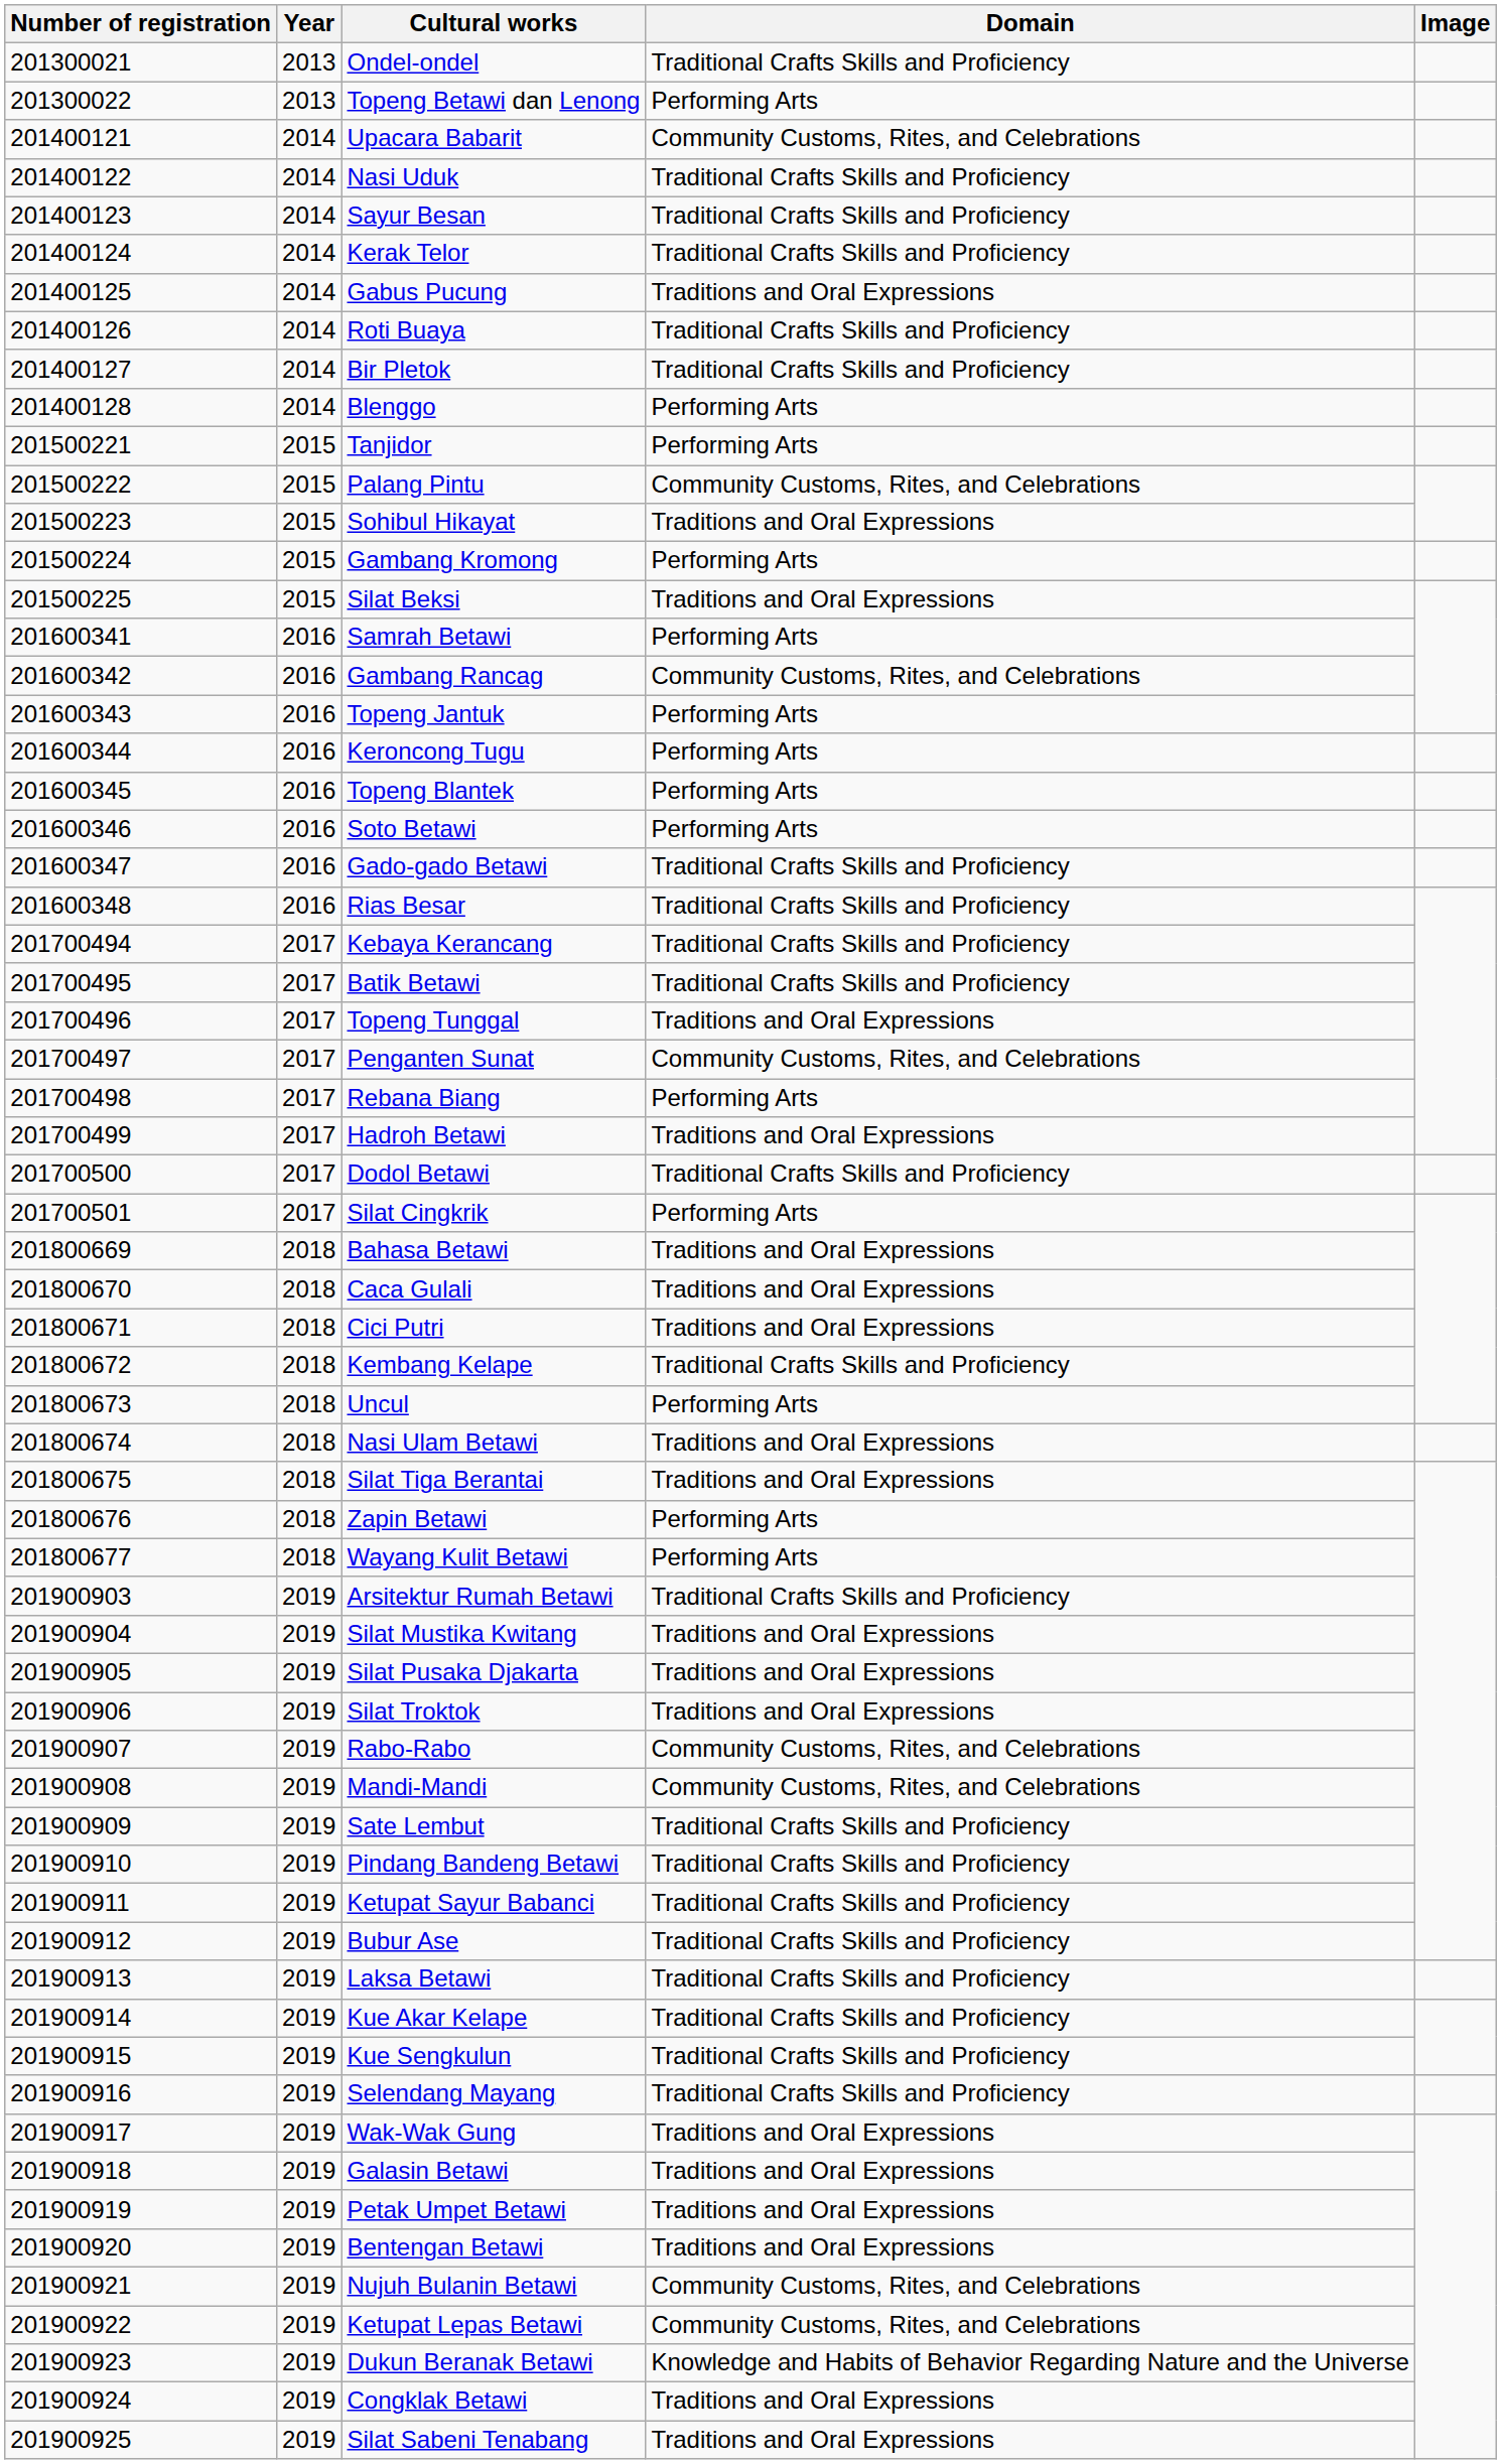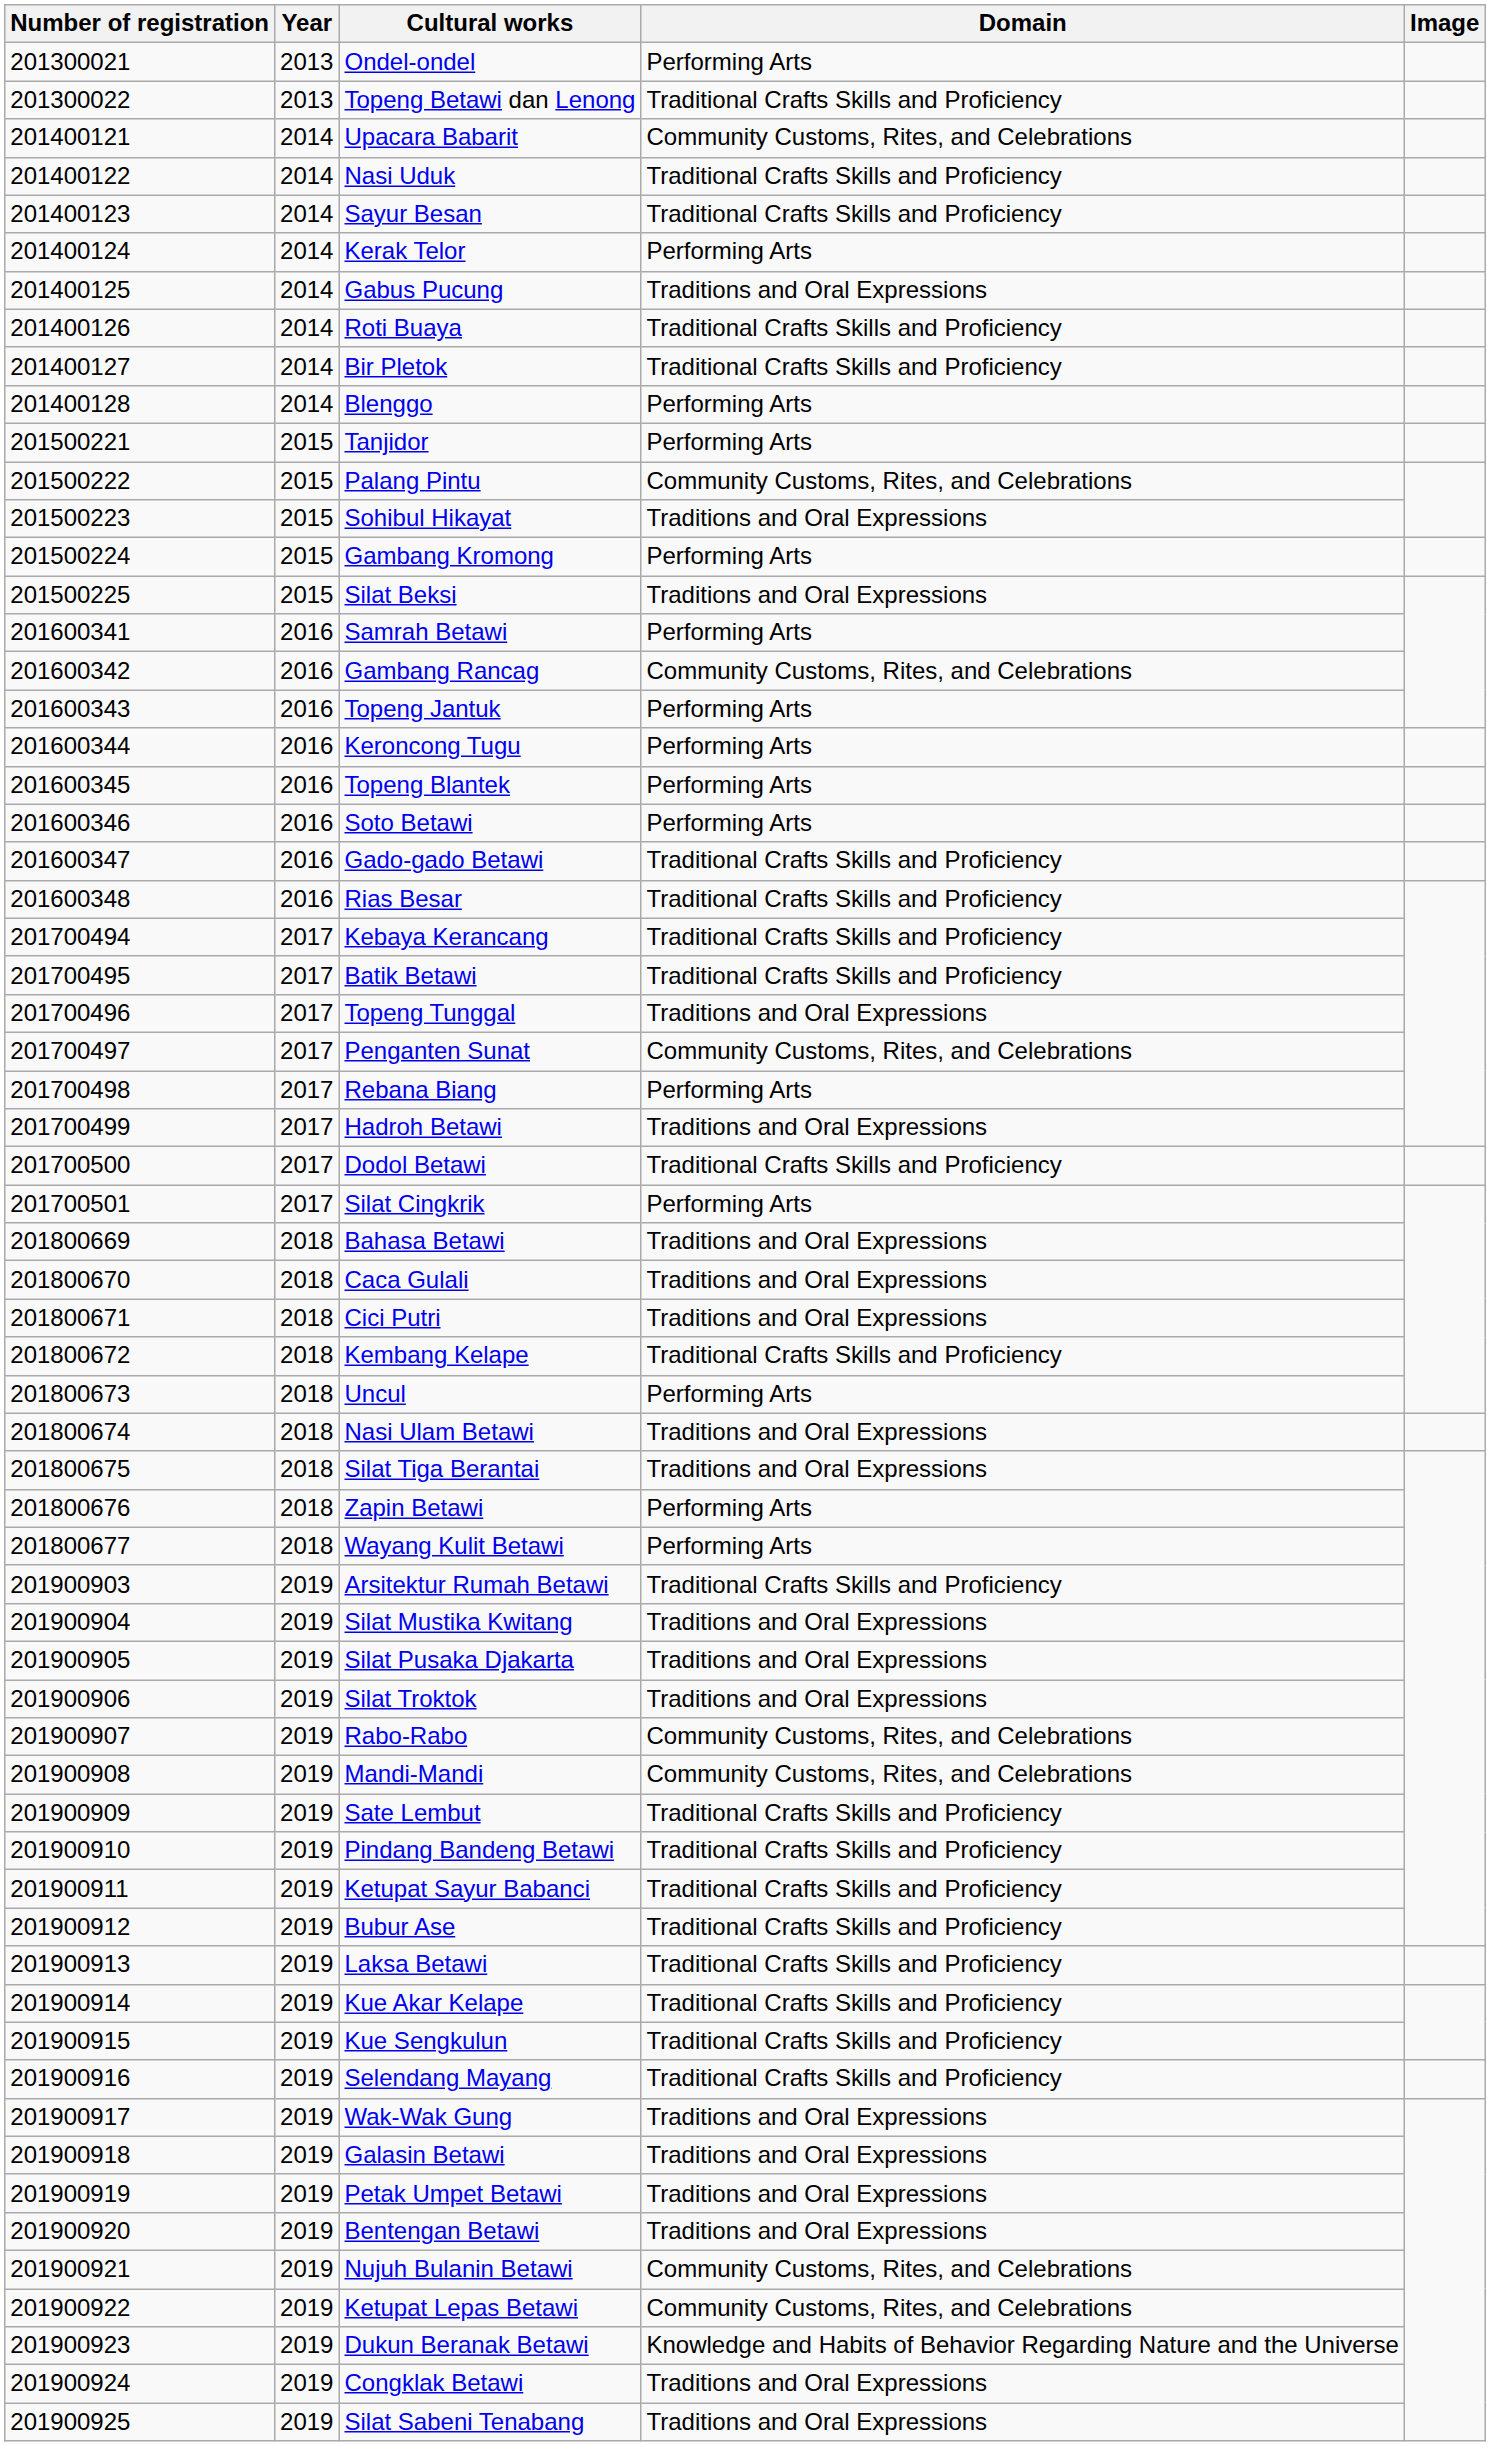 <table class = "wikitable sortable">
 <tr>
 <th>Number of registration</th>
 <th>Year</th>
 <th>Cultural works</th>
 <th>Domain</th>
 <th>Image</th>
 </tr>
 <tr>
 <td>201300021</td>
 <td>2013</td>
 <td><a href='#'>Ondel-ondel</a></td>
-<td>Traditional Crafts Skills and Proficiency</td>
+<td>Performing Arts</td>
 <td></td>
 </tr>
 <tr>
 <td>201300022</td>
 <td>2013</td>
 <td><a href='#'>Topeng Betawi</a> dan <a href='#'>Lenong</a></td>
-<td>Performing Arts</td>
+<td>Traditional Crafts Skills and Proficiency</td>
 <td></td>
 </tr>
 <tr>
 <td>201400121</td>
 <td>2014</td>
 <td><a href='#'>Upacara Babarit</a></td>
 <td>Community Customs, Rites, and Celebrations</td>
 </tr>
 <tr>
 <td>201400122</td>
 <td>2014</td>
 <td><a href='#'>Nasi Uduk</a></td>
 <td>Traditional Crafts Skills and Proficiency</td>
 <td></td>
 </tr>
 <tr>
 <td>201400123</td>
 <td>2014</td>
 <td><a href='#'>Sayur Besan</a></td>
 <td>Traditional Crafts Skills and Proficiency</td>
 </tr>
 <tr>
 <td>201400124</td>
 <td>2014</td>
 <td><a href='#'>Kerak Telor</a></td>
-<td>Traditional Crafts Skills and Proficiency</td>
+<td>Performing Arts</td>
 <td></td>
 </tr>
 <tr>
 <td>201400125</td>
 <td>2014</td>
 <td><a href='#'>Gabus Pucung</a></td>
 <td>Traditions and Oral Expressions</td>
 </tr>
 <tr>
 <td>201400126</td>
 <td>2014</td>
 <td><a href='#'>Roti Buaya</a></td>
 <td>Traditional Crafts Skills and Proficiency</td>
 <td></td>
 </tr>
 <tr>
 <td>201400127</td>
 <td>2014</td>
 <td><a href='#'>Bir Pletok</a></td>
 <td>Traditional Crafts Skills and Proficiency</td>
 <td></td>
 </tr>
 <tr>
 <td>201400128</td>
 <td>2014</td>
 <td><a href='#'>Blenggo</a></td>
 <td>Performing Arts</td>
 </tr>
 <tr>
 <td>201500221</td>
 <td>2015</td>
 <td><a href='#'>Tanjidor</a></td>
 <td>Performing Arts</td>
 <td></td>
 </tr>
 <tr>
 <td>201500222</td>
 <td>2015</td>
 <td><a href='#'>Palang Pintu</a></td>
 <td>Community Customs, Rites, and Celebrations</td>
 </tr>
 <tr>
 <td>201500223</td>
 <td>2015</td>
 <td><a href='#'>Sohibul Hikayat</a></td>
 <td>Traditions and Oral Expressions</td>
 </tr>
 <tr>
 <td>201500224</td>
 <td>2015</td>
 <td><a href='#'>Gambang Kromong</a></td>
 <td>Performing Arts</td>
 <td></td>
 </tr>
 <tr>
 <td>201500225</td>
 <td>2015</td>
 <td><a href='#'>Silat Beksi</a></td>
 <td>Traditions and Oral Expressions</td>
 </tr>
 <tr>
 <td>201600341</td>
 <td>2016</td>
 <td><a href='#'>Samrah Betawi</a></td>
 <td>Performing Arts</td>
 </tr>
 <tr>
 <td>201600342</td>
 <td>2016</td>
 <td><a href='#'>Gambang Rancag</a></td>
 <td>Community Customs, Rites, and Celebrations</td>
 </tr>
 <tr>
 <td>201600343</td>
 <td>2016</td>
 <td><a href='#'>Topeng Jantuk</a></td>
 <td>Performing Arts</td>
 </tr>
 <tr>
 <td>201600344</td>
 <td>2016</td>
 <td><a href='#'>Keroncong Tugu</a></td>
 <td>Performing Arts</td>
 <td></td>
 </tr>
 <tr>
 <td>201600345</td>
 <td>2016</td>
 <td><a href='#'>Topeng Blantek</a></td>
 <td>Performing Arts</td>
 <td></td>
 </tr>
 <tr>
 <td>201600346</td>
 <td>2016</td>
 <td><a href='#'>Soto Betawi</a></td>
 <td>Performing Arts</td>
 <td></td>
 </tr>
 <tr>
 <td>201600347</td>
 <td>2016</td>
 <td><a href='#'>Gado-gado Betawi</a></td>
 <td>Traditional Crafts Skills and Proficiency</td>
 <td></td>
 </tr>
 <tr>
 <td>201600348</td>
 <td>2016</td>
 <td><a href='#'>Rias Besar</a></td>
 <td>Traditional Crafts Skills and Proficiency</td>
 </tr>
 <tr>
 <td>201700494</td>
 <td>2017</td>
 <td><a href='#'>Kebaya Kerancang</a></td>
 <td>Traditional Crafts Skills and Proficiency</td>
 </tr>
 <tr>
 <td>201700495</td>
 <td>2017</td>
 <td><a href='#'>Batik Betawi</a></td>
 <td>Traditional Crafts Skills and Proficiency</td>
 </tr>
 <tr>
 <td>201700496</td>
 <td>2017</td>
 <td><a href='#'>Topeng Tunggal</a></td>
 <td>Traditions and Oral Expressions</td>
 </tr>
 <tr>
 <td>201700497</td>
 <td>2017</td>
 <td><a href='#'>Penganten Sunat</a></td>
 <td>Community Customs, Rites, and Celebrations</td>
 </tr>
 <tr>
 <td>201700498</td>
 <td>2017</td>
 <td><a href='#'>Rebana Biang</a></td>
 <td>Performing Arts</td>
 </tr>
 <tr>
 <td>201700499</td>
 <td>2017</td>
 <td><a href='#'>Hadroh Betawi</a></td>
 <td>Traditions and Oral Expressions</td>
 </tr>
 <tr>
 <td>201700500</td>
 <td>2017</td>
 <td><a href='#'>Dodol Betawi</a></td>
 <td>Traditional Crafts Skills and Proficiency</td>
 <td></td>
 </tr>
 <tr>
 <td>201700501</td>
 <td>2017</td>
 <td><a href='#'>Silat Cingkrik</a></td>
 <td>Performing Arts</td>
 </tr>
 <tr>
 <td>201800669</td>
 <td>2018</td>
 <td><a href='#'>Bahasa Betawi</a></td>
 <td>Traditions and Oral Expressions</td>
 </tr>
 <tr>
 <td>201800670</td>
 <td>2018</td>
 <td><a href='#'>Caca Gulali</a></td>
 <td>Traditions and Oral Expressions</td>
 </tr>
 <tr>
 <td>201800671</td>
 <td>2018</td>
 <td><a href='#'>Cici Putri</a></td>
 <td>Traditions and Oral Expressions</td>
 </tr>
 <tr>
 <td>201800672</td>
 <td>2018</td>
 <td><a href='#'>Kembang Kelape</a></td>
 <td>Traditional Crafts Skills and Proficiency</td>
 </tr>
 <tr>
 <td>201800673</td>
 <td>2018</td>
 <td><a href='#'>Uncul</a></td>
 <td>Performing Arts</td>
 </tr>
 <tr>
 <td>201800674</td>
 <td>2018</td>
 <td><a href='#'>Nasi Ulam Betawi</a></td>
 <td>Traditions and Oral Expressions</td>
 <td></td>
 </tr>
 <tr>
 <td>201800675</td>
 <td>2018</td>
 <td><a href='#'>Silat Tiga Berantai</a></td>
 <td>Traditions and Oral Expressions</td>
 </tr>
 <tr>
 <td>201800676</td>
 <td>2018</td>
 <td><a href='#'>Zapin Betawi</a></td>
 <td>Performing Arts</td>
 </tr>
 <tr>
 <td>201800677</td>
 <td>2018</td>
 <td><a href='#'>Wayang Kulit Betawi</a></td>
 <td>Performing Arts</td>
 </tr>
 <tr>
 <td>201900903</td>
 <td>2019</td>
 <td><a href='#'>Arsitektur Rumah Betawi</a></td>
 <td>Traditional Crafts Skills and Proficiency</td>
 </tr>
 <tr>
 <td>201900904</td>
 <td>2019</td>
 <td><a href='#'>Silat Mustika Kwitang</a></td>
 <td>Traditions and Oral Expressions</td>
 </tr>
 <tr>
 <td>201900905</td>
 <td>2019</td>
 <td><a href='#'>Silat Pusaka Djakarta</a></td>
 <td>Traditions and Oral Expressions</td>
 </tr>
 <tr>
 <td>201900906</td>
 <td>2019</td>
 <td><a href='#'>Silat Troktok</a></td>
 <td>Traditions and Oral Expressions</td>
 </tr>
 <tr>
 <td>201900907</td>
 <td>2019</td>
 <td><a href='#'>Rabo-Rabo</a></td>
 <td>Community Customs, Rites, and Celebrations</td>
 </tr>
 <tr>
 <td>201900908</td>
 <td>2019</td>
 <td><a href='#'>Mandi-Mandi</a></td>
 <td>Community Customs, Rites, and Celebrations</td>
 </tr>
 <tr>
 <td>201900909</td>
 <td>2019</td>
 <td><a href='#'>Sate Lembut</a></td>
 <td>Traditional Crafts Skills and Proficiency</td>
 </tr>
 <tr>
 <td>201900910</td>
 <td>2019</td>
 <td><a href='#'>Pindang Bandeng Betawi</a></td>
 <td>Traditional Crafts Skills and Proficiency</td>
 </tr>
 <tr>
 <td>201900911</td>
 <td>2019</td>
 <td><a href='#'>Ketupat Sayur Babanci</a></td>
 <td>Traditional Crafts Skills and Proficiency</td>
 </tr>
 <tr>
 <td>201900912</td>
 <td>2019</td>
 <td><a href='#'>Bubur Ase</a></td>
 <td>Traditional Crafts Skills and Proficiency</td>
 </tr>
 <tr>
 <td>201900913</td>
 <td>2019</td>
 <td><a href='#'>Laksa Betawi</a></td>
 <td>Traditional Crafts Skills and Proficiency</td>
 <td></td>
 </tr>
 <tr>
 <td>201900914</td>
 <td>2019</td>
 <td><a href='#'>Kue Akar Kelape</a></td>
 <td>Traditional Crafts Skills and Proficiency</td>
 </tr>
 <tr>
 <td>201900915</td>
 <td>2019</td>
 <td><a href='#'>Kue Sengkulun</a></td>
 <td>Traditional Crafts Skills and Proficiency</td>
 </tr>
 <tr>
 <td>201900916</td>
 <td>2019</td>
 <td><a href='#'>Selendang Mayang</a></td>
 <td>Traditional Crafts Skills and Proficiency</td>
 <td></td>
 </tr>
 <tr>
 <td>201900917</td>
 <td>2019</td>
 <td><a href='#'>Wak-Wak Gung</a></td>
 <td>Traditions and Oral Expressions</td>
 </tr>
 <tr>
 <td>201900918</td>
 <td>2019</td>
 <td><a href='#'>Galasin Betawi</a></td>
 <td>Traditions and Oral Expressions</td>
 </tr>
 <tr>
 <td>201900919</td>
 <td>2019</td>
 <td><a href='#'>Petak Umpet Betawi</a></td>
 <td>Traditions and Oral Expressions</td>
 </tr>
 <tr>
 <td>201900920</td>
 <td>2019</td>
 <td><a href='#'>Bentengan Betawi</a></td>
 <td>Traditions and Oral Expressions</td>
 </tr>
 <tr>
 <td>201900921</td>
 <td>2019</td>
 <td><a href='#'>Nujuh Bulanin Betawi</a></td>
 <td>Community Customs, Rites, and Celebrations</td>
 </tr>
 <tr>
 <td>201900922</td>
 <td>2019</td>
 <td><a href='#'>Ketupat Lepas Betawi</a></td>
 <td>Community Customs, Rites, and Celebrations</td>
 </tr>
 <tr>
 <td>201900923</td>
 <td>2019</td>
 <td><a href='#'>Dukun Beranak Betawi</a></td>
 <td>Knowledge and Habits of Behavior Regarding Nature and the Universe</td>
 </tr>
 <tr>
 <td>201900924</td>
 <td>2019</td>
 <td><a href='#'>Congklak Betawi</a></td>
 <td>Traditions and Oral Expressions</td>
 </tr>
 <tr>
 <td>201900925</td>
 <td>2019</td>
 <td><a href='#'>Silat Sabeni Tenabang</a></td>
 <td>Traditions and Oral Expressions</td>
 </tr>
 </table>
